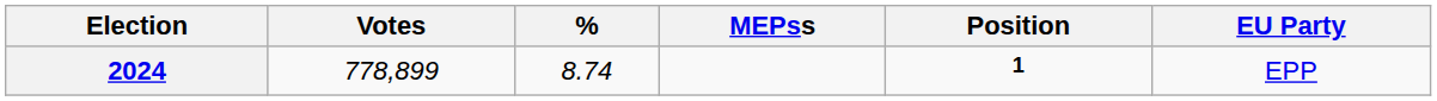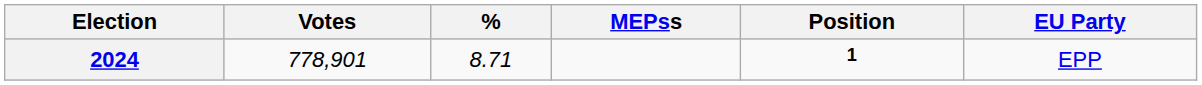 <table class=wikitable style="text-align: right;" width=55%>
 <tr>
 <th>Election</th>
 <th>Votes</th>
 <th>%</th>
 <th><a href='#'>MEPs</a>s</th>
 <th>Position</th>
 <th><a href='#'>EU Party</a></th>
 </tr>
 <tr style="text-align:center;">
 <th><a href='#'>2024</a></th>
-<td><em>778,899</em></td>
-<td><em>8.74</em></td>
+<td><em>778,901</em></td>
+<td><em>8.71</em></td>
 <td></td>
 <td><strong><sup>1</sup></strong></td>
 <td><a href='#'>EPP</a></td>
 </tr>
 </table>
